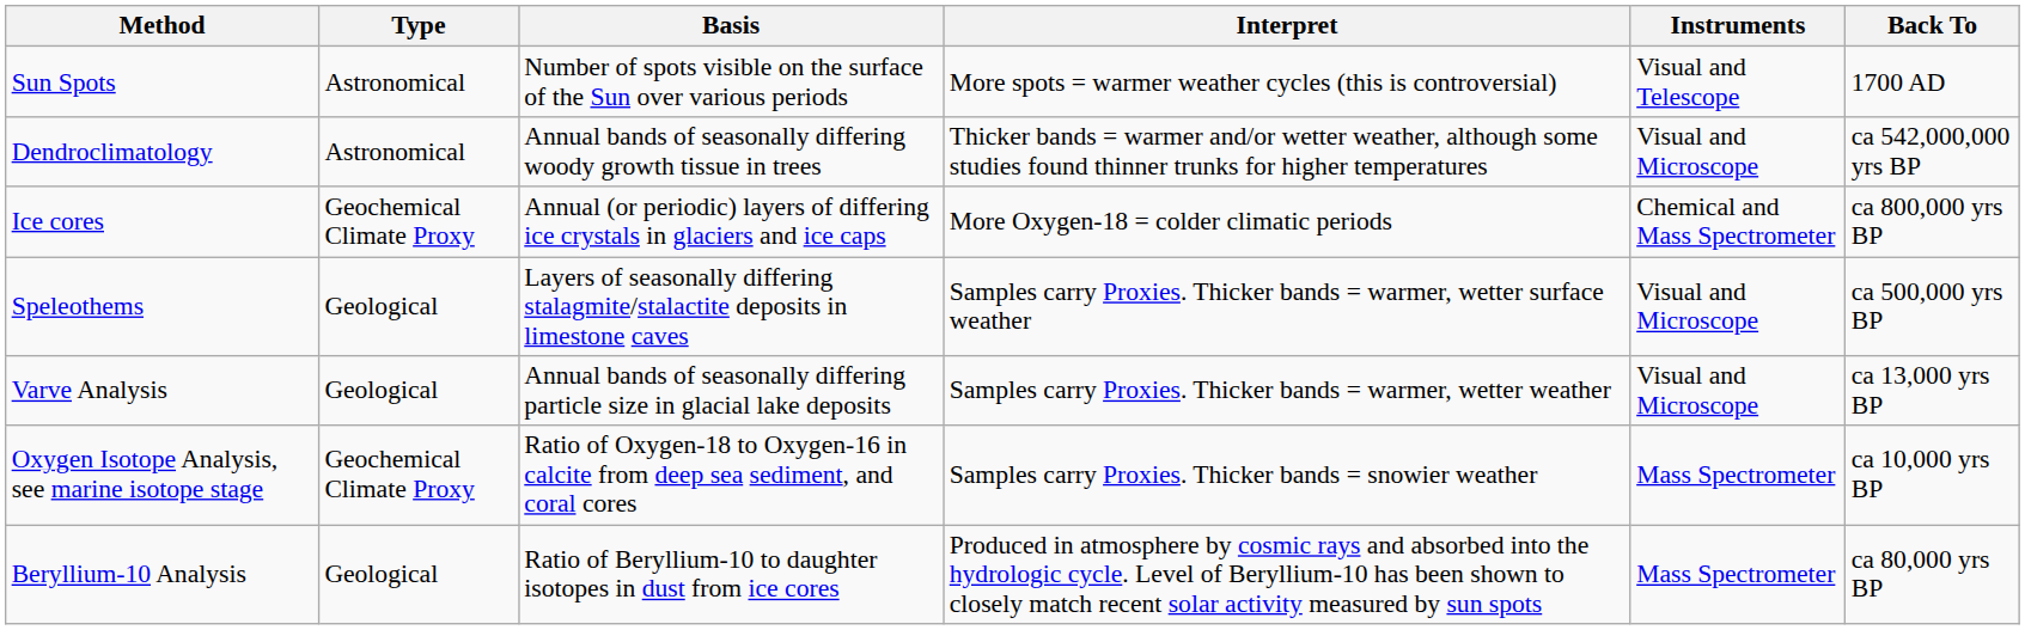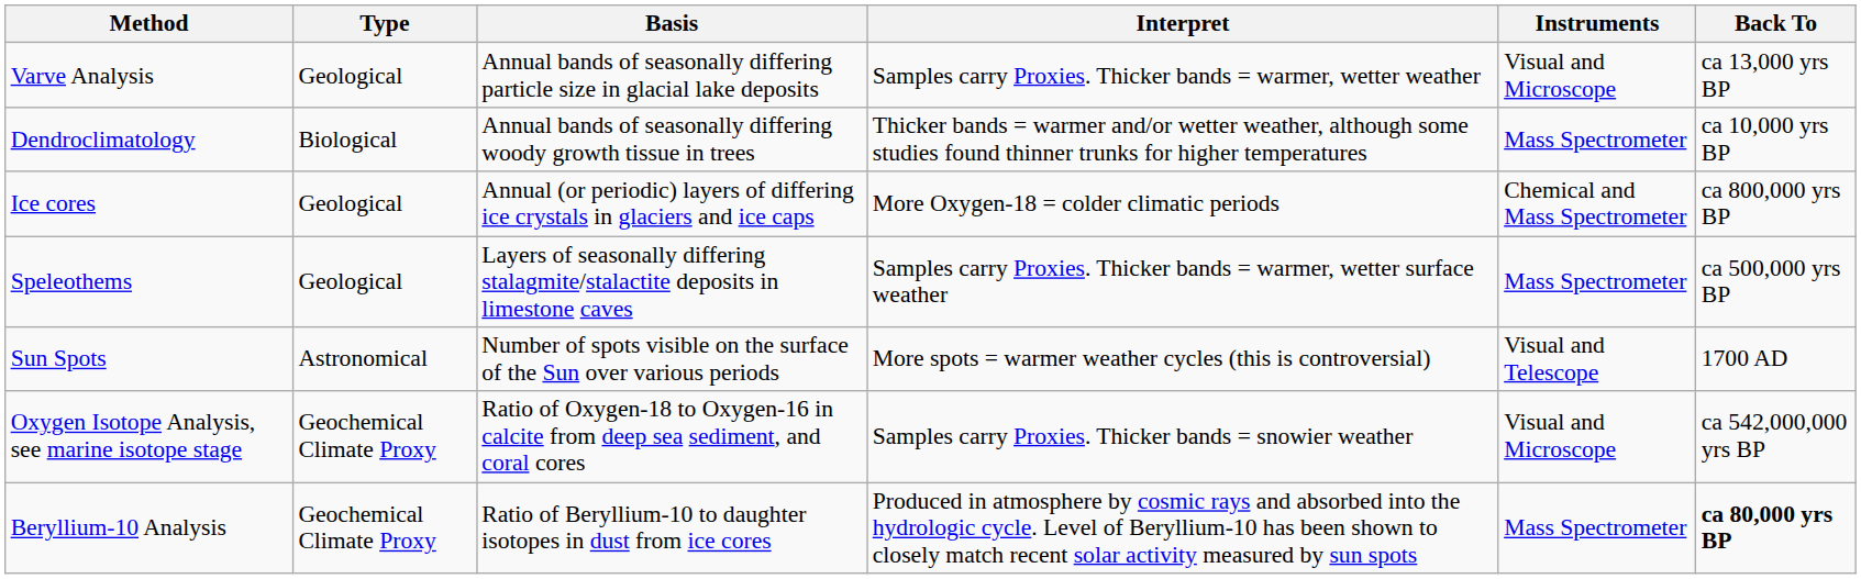 <table class="wikitable">
 <tr>
 <th>Method</th>
 <th>Type</th>
 <th>Basis</th>
 <th>Interpret</th>
 <th>Instruments</th>
 <th>Back To</th>
 </tr>
 <tr>
-<td><a href='#'>Sun Spots</a></td>
-<td>Astronomical</td>
-<td>Number of spots visible on the surface of the <a href='#'>Sun</a> over various periods</td>
-<td>More spots = warmer weather cycles (this is controversial)</td>
-<td>Visual and <a href='#'>Telescope</a></td>
-<td>1700 AD</td>
+<td><a href='#'>Varve</a> Analysis</td>
+<td>Geological</td>
+<td>Annual bands of seasonally differing particle size in glacial lake deposits</td>
+<td>Samples carry <a href='#'>Proxies</a>.  Thicker bands = warmer, wetter weather</td>
+<td>Visual and <a href='#'>Microscope</a></td>
+<td>ca 13,000 yrs BP</td>
 </tr>
 <tr>
 <td><a href='#'>Dendroclimatology</a></td>
-<td>Astronomical</td>
+<td>Biological</td>
 <td>Annual bands of seasonally differing woody growth tissue in trees</td>
 <td>Thicker bands = warmer and/or wetter weather, although some studies found thinner trunks for higher temperatures </td>
-<td>Visual and <a href='#'>Microscope</a></td>
-<td>ca 542,000,000 yrs BP</td>
+<td><a href='#'>Mass Spectrometer</a></td>
+<td>ca 10,000 yrs BP</td>
 </tr>
 <tr>
 <td><a href='#'>Ice cores</a></td>
-<td>Geochemical Climate <a href='#'>Proxy</a></td>
+<td>Geological</td>
 <td>Annual (or periodic) layers of differing <a href='#'>ice crystals</a> in <a href='#'>glaciers</a> and <a href='#'>ice caps</a></td>
 <td>More Oxygen-18 = colder climatic periods</td>
 <td>Chemical and <a href='#'>Mass Spectrometer</a></td>
 <td>ca 800,000 yrs BP</td>
 </tr>
 <tr>
 <td><a href='#'>Speleothems</a></td>
 <td>Geological</td>
 <td>Layers of seasonally differing <a href='#'>stalagmite</a>/<a href='#'>stalactite</a> deposits in <a href='#'>limestone</a> <a href='#'>caves</a></td>
 <td>Samples carry <a href='#'>Proxies</a>.  Thicker bands = warmer, wetter surface weather</td>
-<td>Visual and <a href='#'>Microscope</a></td>
+<td><a href='#'>Mass Spectrometer</a></td>
 <td>ca 500,000 yrs BP</td>
 </tr>
 <tr>
-<td><a href='#'>Varve</a> Analysis</td>
-<td>Geological</td>
-<td>Annual bands of seasonally differing particle size in glacial lake deposits</td>
-<td>Samples carry <a href='#'>Proxies</a>.  Thicker bands = warmer, wetter weather</td>
-<td>Visual and <a href='#'>Microscope</a></td>
-<td>ca 13,000 yrs BP</td>
+<td><a href='#'>Sun Spots</a></td>
+<td>Astronomical</td>
+<td>Number of spots visible on the surface of the <a href='#'>Sun</a> over various periods</td>
+<td>More spots = warmer weather cycles (this is controversial)</td>
+<td>Visual and <a href='#'>Telescope</a></td>
+<td>1700 AD</td>
 </tr>
 <tr>
 <td><a href='#'>Oxygen Isotope</a> Analysis, see <a href='#'>marine isotope stage</a></td>
 <td>Geochemical Climate <a href='#'>Proxy</a></td>
 <td>Ratio of Oxygen-18 to Oxygen-16 in <a href='#'>calcite</a> from <a href='#'>deep sea</a> <a href='#'>sediment</a>, and <a href='#'>coral</a> cores</td>
 <td>Samples carry <a href='#'>Proxies</a>.  Thicker bands = snowier weather</td>
-<td><a href='#'>Mass Spectrometer</a></td>
-<td>ca 10,000 yrs BP</td>
+<td>Visual and <a href='#'>Microscope</a></td>
+<td>ca 542,000,000 yrs BP</td>
 </tr>
 <tr>
 <td><a href='#'>Beryllium-10</a> Analysis</td>
-<td>Geological</td>
+<td>Geochemical Climate <a href='#'>Proxy</a></td>
 <td>Ratio of Beryllium-10 to daughter isotopes in <a href='#'>dust</a> from <a href='#'>ice cores</a></td>
 <td>Produced in atmosphere by <a href='#'>cosmic rays</a> and absorbed into the <a href='#'>hydrologic cycle</a>.  Level of Beryllium-10 has been shown to closely match recent <a href='#'>solar activity</a> measured by <a href='#'>sun spots</a></td>
 <td><a href='#'>Mass Spectrometer</a></td>
-<td>ca 80,000 yrs BP</td>
+<td><strong>ca 80,000 yrs BP</strong></td>
 </tr>
 </table>
